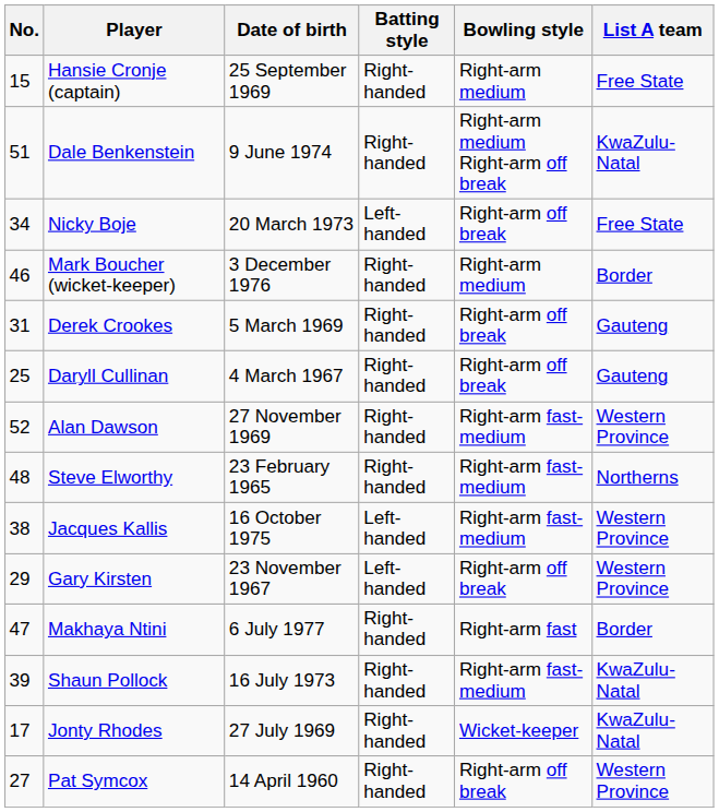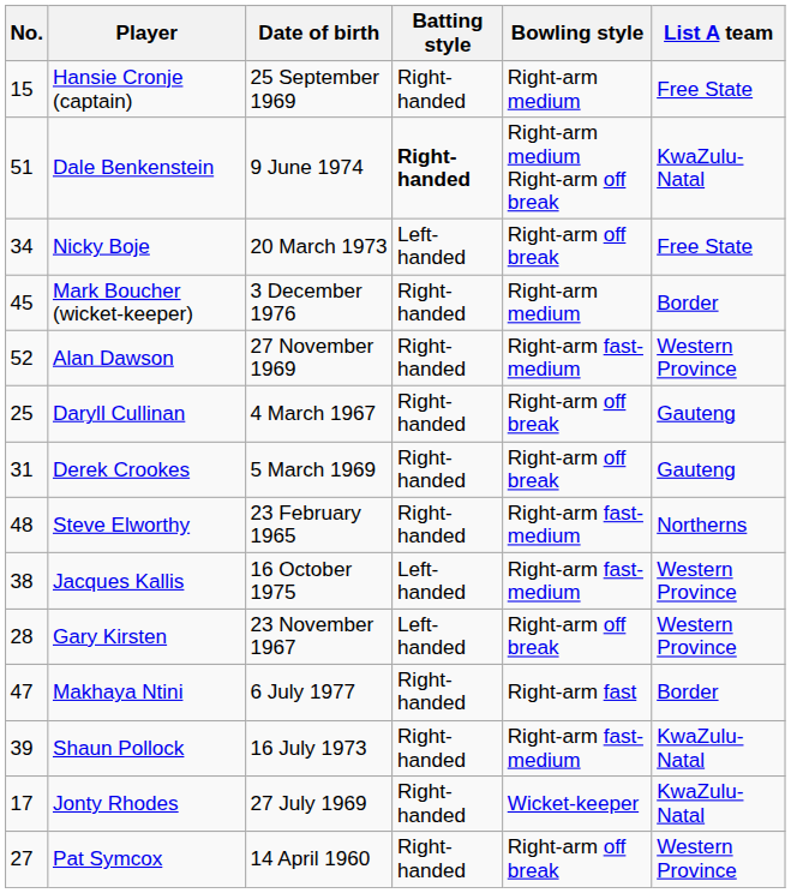 <table class="wikitable">
 <tr>
 <th>No.</th>
 <th>Player</th>
 <th>Date of birth</th>
 <th>Batting style</th>
 <th>Bowling style</th>
 <th><a href='#'>List A</a> team</th>
 </tr>
 <tr>
 <td>15</td>
 <td><a href='#'>Hansie Cronje</a> (captain)</td>
 <td>25 September 1969</td>
 <td>Right-handed</td>
 <td>Right-arm <a href='#'>medium</a></td>
 <td><a href='#'>Free State</a></td>
 </tr>
 <tr>
 <td>51</td>
 <td><a href='#'>Dale Benkenstein</a></td>
 <td>9 June 1974</td>
-<td>Right-handed</td>
+<td><strong>Right-handed</strong></td>
 <td>Right-arm <a href='#'>medium</a><br>Right-arm <a href='#'>off break</a></td>
 <td><a href='#'>KwaZulu-Natal</a></td>
 </tr>
 <tr>
 <td>34</td>
 <td><a href='#'>Nicky Boje</a></td>
 <td>20 March 1973</td>
 <td>Left-handed</td>
 <td>Right-arm <a href='#'>off break</a></td>
 <td><a href='#'>Free State</a></td>
 </tr>
 <tr>
-<td>46</td>
+<td>45</td>
 <td><a href='#'>Mark Boucher</a> (wicket-keeper)</td>
 <td>3 December 1976</td>
 <td>Right-handed</td>
 <td>Right-arm <a href='#'>medium</a></td>
 <td><a href='#'>Border</a></td>
 </tr>
 <tr>
-<td>31</td>
-<td><a href='#'>Derek Crookes</a></td>
-<td>5 March 1969</td>
+<td>52</td>
+<td><a href='#'>Alan Dawson</a></td>
+<td>27 November 1969</td>
 <td>Right-handed</td>
-<td>Right-arm <a href='#'>off break</a></td>
-<td><a href='#'>Gauteng</a></td>
+<td>Right-arm <a href='#'>fast-medium</a></td>
+<td><a href='#'>Western Province</a></td>
 </tr>
 <tr>
 <td>25</td>
 <td><a href='#'>Daryll Cullinan</a></td>
 <td>4 March 1967</td>
 <td>Right-handed</td>
 <td>Right-arm <a href='#'>off break</a></td>
 <td><a href='#'>Gauteng</a></td>
 </tr>
 <tr>
-<td>52</td>
-<td><a href='#'>Alan Dawson</a></td>
-<td>27 November 1969</td>
+<td>31</td>
+<td><a href='#'>Derek Crookes</a></td>
+<td>5 March 1969</td>
 <td>Right-handed</td>
-<td>Right-arm <a href='#'>fast-medium</a></td>
-<td><a href='#'>Western Province</a></td>
+<td>Right-arm <a href='#'>off break</a></td>
+<td><a href='#'>Gauteng</a></td>
 </tr>
 <tr>
 <td>48</td>
 <td><a href='#'>Steve Elworthy</a></td>
 <td>23 February 1965</td>
 <td>Right-handed</td>
 <td>Right-arm <a href='#'>fast-medium</a></td>
 <td><a href='#'>Northerns</a></td>
 </tr>
 <tr>
 <td>38</td>
 <td><a href='#'>Jacques Kallis</a></td>
 <td>16 October 1975</td>
 <td>Left-handed</td>
 <td>Right-arm <a href='#'>fast-medium</a></td>
 <td><a href='#'>Western Province</a></td>
 </tr>
 <tr>
-<td>29</td>
+<td>28</td>
 <td><a href='#'>Gary Kirsten</a></td>
 <td>23 November 1967</td>
 <td>Left-handed</td>
 <td>Right-arm <a href='#'>off break</a></td>
 <td><a href='#'>Western Province</a></td>
 </tr>
 <tr>
 <td>47</td>
 <td><a href='#'>Makhaya Ntini</a></td>
 <td>6 July 1977</td>
 <td>Right-handed</td>
 <td>Right-arm <a href='#'>fast</a></td>
 <td><a href='#'>Border</a></td>
 </tr>
 <tr>
 <td>39</td>
 <td><a href='#'>Shaun Pollock</a></td>
 <td>16 July 1973</td>
 <td>Right-handed</td>
 <td>Right-arm <a href='#'>fast-medium</a></td>
 <td><a href='#'>KwaZulu-Natal</a></td>
 </tr>
 <tr>
 <td>17</td>
 <td><a href='#'>Jonty Rhodes</a></td>
 <td>27 July 1969</td>
 <td>Right-handed</td>
 <td><a href='#'>Wicket-keeper</a></td>
 <td><a href='#'>KwaZulu-Natal</a></td>
 </tr>
 <tr>
 <td>27</td>
 <td><a href='#'>Pat Symcox</a></td>
 <td>14 April 1960</td>
 <td>Right-handed</td>
 <td>Right-arm <a href='#'>off break</a></td>
 <td><a href='#'>Western Province</a></td>
 </tr>
 </table>
